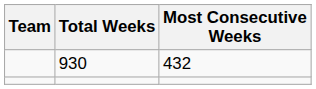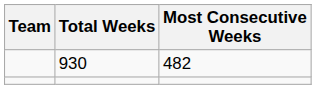 <table class="wikitable sortable">
 <tr>
 <th>Team</th>
 <th>Total Weeks</th>
 <th>Most Consecutive<br>Weeks</th>
 </tr>
 <tr>
 <td></td>
 <td>930</td>
-<td>432</td>
+<td>482</td>
 </tr>
 <tr>
 <td></td>
 <td></td>
 <td></td>
 </tr>
 </table>
